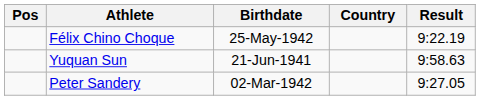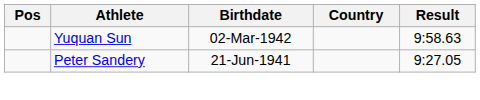 <table class="wikitable"  style="text-align:center; width:60%;">
 <tr>
 <th>Pos</th>
 <th>Athlete</th>
 <th>Birthdate</th>
 <th>Country</th>
 <th>Result</th>
 </tr>
 <tr>
 <td align=center></td>
-<td align=left><a href='#'>Félix Chino Choque</a></td>
-<td>25-May-1942</td>
-<td align=left></td>
-<td>9:22.19</td>
-</tr>
-<tr>
-<td align=center></td>
 <td align=left><a href='#'>Yuquan Sun</a></td>
-<td>21-Jun-1941</td>
+<td>02-Mar-1942</td>
 <td align=left></td>
 <td>9:58.63</td>
 </tr>
 <tr>
 <td align=center></td>
 <td align=left><a href='#'>Peter Sandery</a></td>
-<td>02-Mar-1942</td>
+<td>21-Jun-1941</td>
 <td align=left></td>
 <td>9:27.05</td>
 </tr>
 </table>
